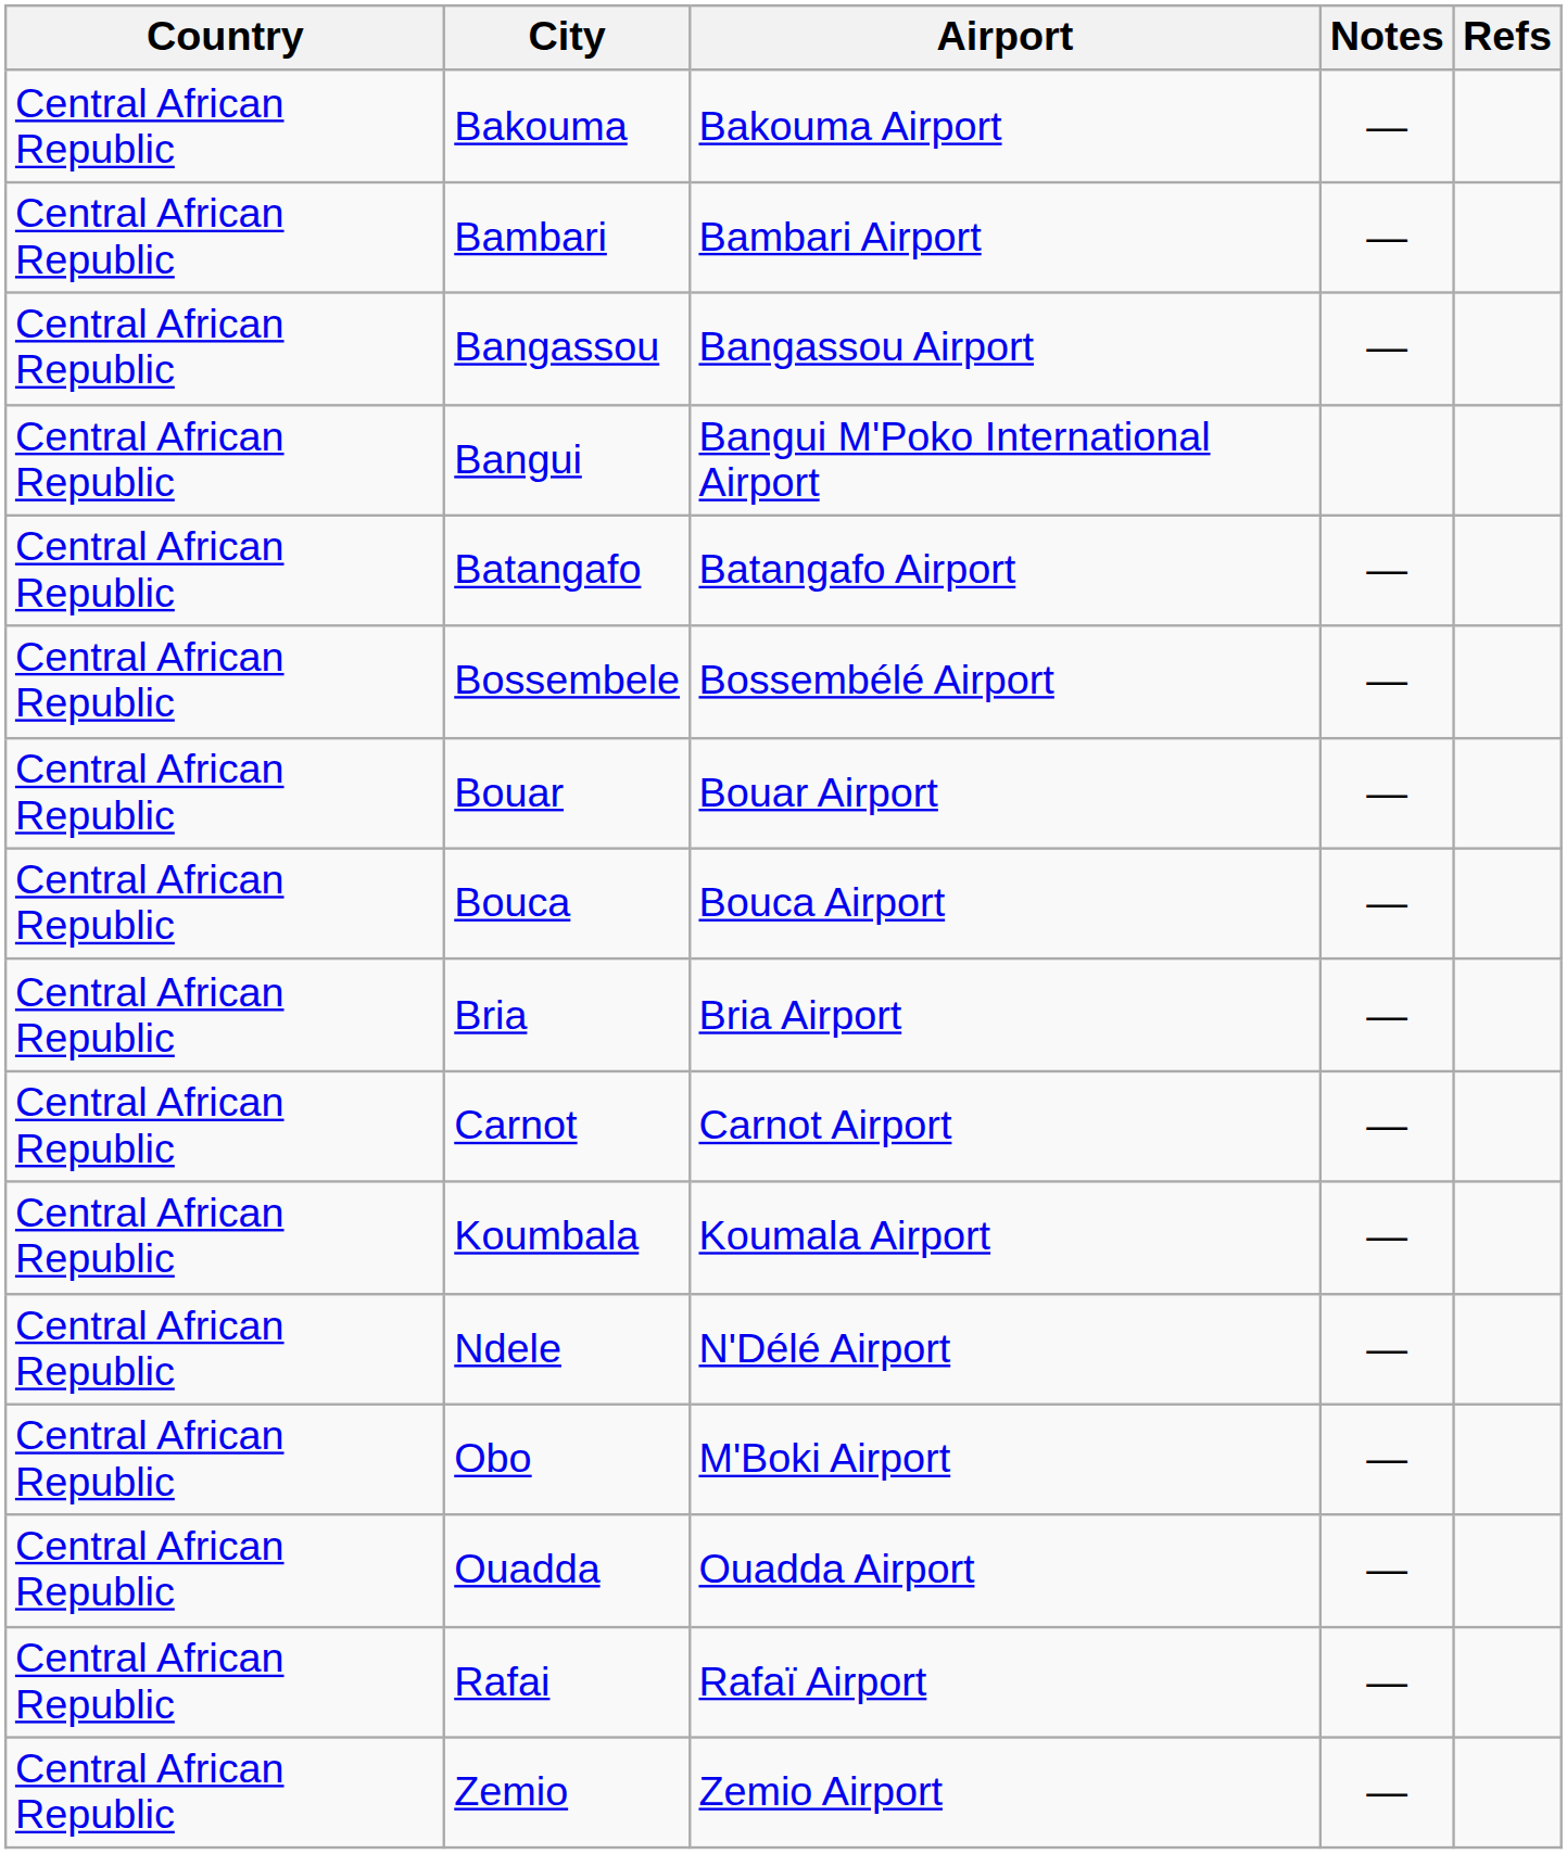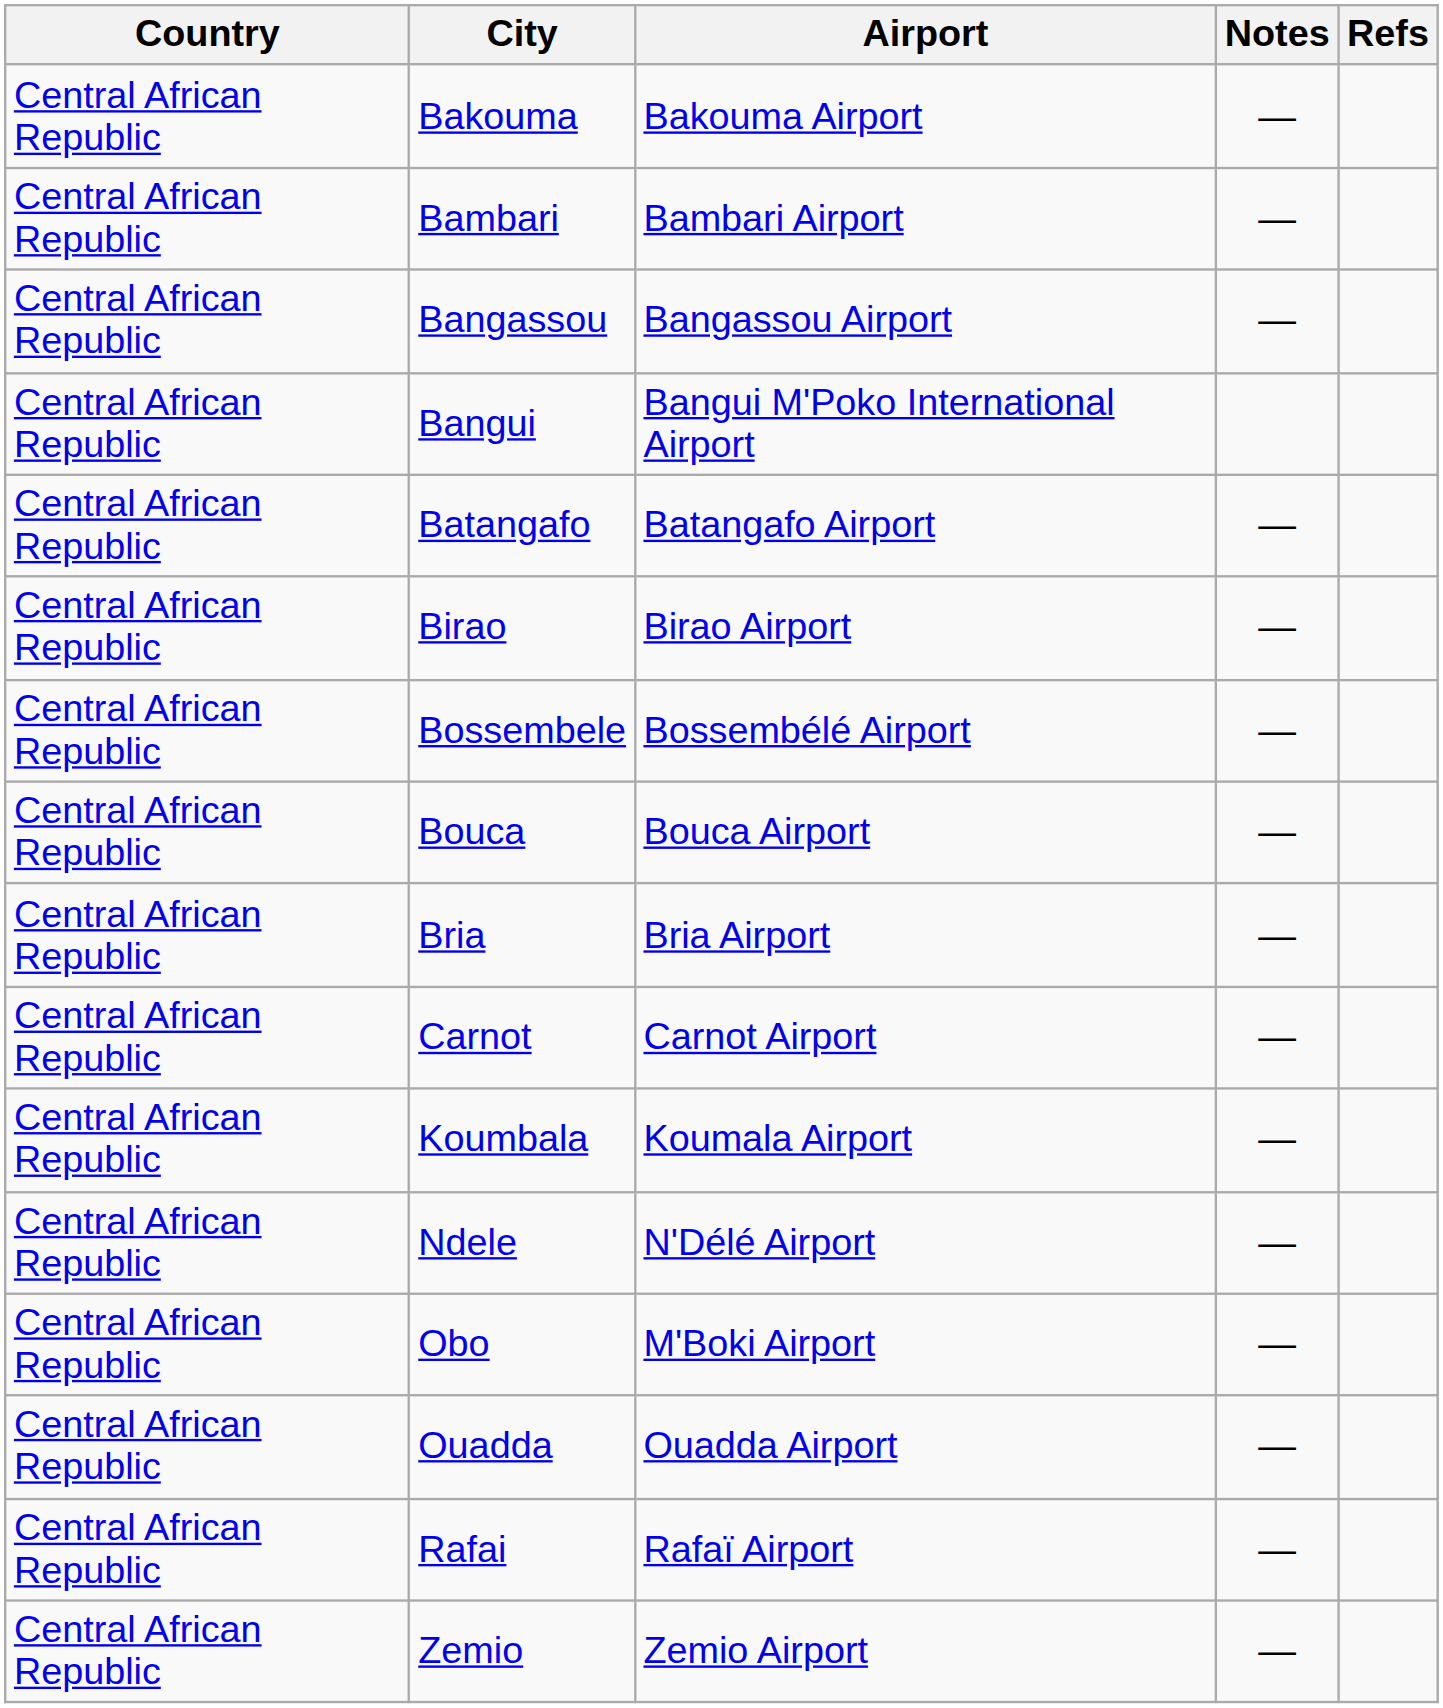 <table class="wikitable sortable toccolours">
 <tr>
 <th>Country</th>
 <th>City</th>
 <th>Airport</th>
 <th>Notes</th>
 <th class="unsortable">Refs</th>
 </tr>
 <tr>
 <td><a href='#'>Central African Republic</a></td>
 <td><a href='#'>Bakouma</a></td>
 <td><a href='#'>Bakouma Airport</a></td>
 <td align=center>—</td>
 <td align=center></td>
 </tr>
 <tr>
 <td><a href='#'>Central African Republic</a></td>
 <td><a href='#'>Bambari</a></td>
 <td><a href='#'>Bambari Airport</a></td>
 <td align=center>—</td>
 <td align=center></td>
 </tr>
 <tr>
 <td><a href='#'>Central African Republic</a></td>
 <td><a href='#'>Bangassou</a></td>
 <td><a href='#'>Bangassou Airport</a></td>
 <td align=center>—</td>
 <td align=center></td>
 </tr>
 <tr>
 <td><a href='#'>Central African Republic</a></td>
 <td><a href='#'>Bangui</a></td>
 <td><a href='#'>Bangui M'Poko International Airport</a></td>
 <td></td>
 <td align=center></td>
 </tr>
 <tr>
 <td><a href='#'>Central African Republic</a></td>
 <td><a href='#'>Batangafo</a></td>
 <td><a href='#'>Batangafo Airport</a></td>
 <td align=center>—</td>
 <td align=center></td>
 </tr>
 <tr>
 <td><a href='#'>Central African Republic</a></td>
-<td><a href='#'>Bossembele</a></td>
-<td><a href='#'>Bossembélé Airport</a></td>
+<td><a href='#'>Birao</a></td>
+<td><a href='#'>Birao Airport</a></td>
 <td align=center>—</td>
 <td align=center></td>
 </tr>
 <tr>
 <td><a href='#'>Central African Republic</a></td>
-<td><a href='#'>Bouar</a></td>
-<td><a href='#'>Bouar Airport</a></td>
+<td><a href='#'>Bossembele</a></td>
+<td><a href='#'>Bossembélé Airport</a></td>
 <td align=center>—</td>
 <td align=center></td>
 </tr>
 <tr>
 <td><a href='#'>Central African Republic</a></td>
 <td><a href='#'>Bouca</a></td>
 <td><a href='#'>Bouca Airport</a></td>
 <td align=center>—</td>
 <td align=center></td>
 </tr>
 <tr>
 <td><a href='#'>Central African Republic</a></td>
 <td><a href='#'>Bria</a></td>
 <td><a href='#'>Bria Airport</a></td>
 <td align=center>—</td>
 <td align=center></td>
 </tr>
 <tr>
 <td><a href='#'>Central African Republic</a></td>
 <td><a href='#'>Carnot</a></td>
 <td><a href='#'>Carnot Airport</a></td>
 <td align=center>—</td>
 <td align=center></td>
 </tr>
 <tr>
 <td><a href='#'>Central African Republic</a></td>
 <td><a href='#'>Koumbala</a></td>
 <td><a href='#'>Koumala Airport</a></td>
 <td align=center>—</td>
 <td align=center></td>
 </tr>
 <tr>
 <td><a href='#'>Central African Republic</a></td>
 <td><a href='#'>Ndele</a></td>
 <td><a href='#'>N'Délé Airport</a></td>
 <td align=center>—</td>
 <td align=center></td>
 </tr>
 <tr>
 <td><a href='#'>Central African Republic</a></td>
 <td><a href='#'>Obo</a></td>
 <td><a href='#'>M'Boki Airport</a></td>
 <td align=center>—</td>
 <td align=center></td>
 </tr>
 <tr>
 <td><a href='#'>Central African Republic</a></td>
 <td><a href='#'>Ouadda</a></td>
 <td><a href='#'>Ouadda Airport</a></td>
 <td align=center>—</td>
 <td align=center></td>
 </tr>
 <tr>
 <td><a href='#'>Central African Republic</a></td>
 <td><a href='#'>Rafai</a></td>
 <td><a href='#'>Rafaï Airport</a></td>
 <td align=center>—</td>
 <td align=center></td>
 </tr>
 <tr>
 <td><a href='#'>Central African Republic</a></td>
 <td><a href='#'>Zemio</a></td>
 <td><a href='#'>Zemio Airport</a></td>
 <td align=center>—</td>
 <td align=center></td>
 </tr>
 </table>
